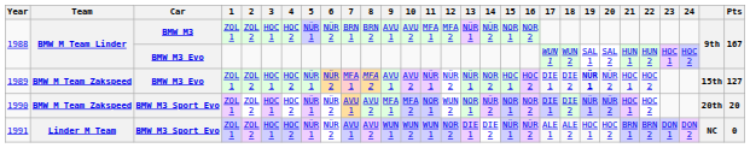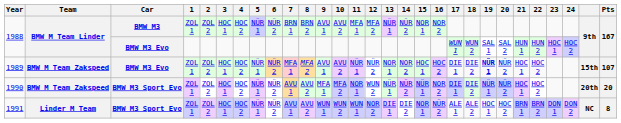 <table class="wikitable" border="1" style="text-align:center; font-size:85%;">
 <tr>
 <th>Year</th>
 <th>Team</th>
 <th>Car</th>
 <th>1</th>
 <th>2</th>
 <th>3</th>
 <th>4</th>
 <th>5</th>
 <th>6</th>
 <th>7</th>
 <th>8</th>
 <th>9</th>
 <th>10</th>
 <th>11</th>
 <th>12</th>
 <th>13</th>
 <th>14</th>
 <th>15</th>
 <th>16</th>
 <th>17</th>
 <th>18</th>
 <th>19</th>
 <th>20</th>
 <th>21</th>
 <th>22</th>
 <th>23</th>
 <th>24</th>
 <th></th>
 <th>Pts</th>
 </tr>
 <tr>
 <td rowspan=2><a href='#'>1988</a></td>
 <th rowspan=2><a href='#'>BMW M Team Linder</a></th>
 <th><a href='#'>BMW M3</a></th>
 <td style="background:#DFFFDF;"><a href='#'>ZOL<br>1</a><br></td>
 <td style="background:#DFFFDF;"><a href='#'>ZOL<br>2</a><br></td>
 <td style="background:#DFFFDF;"><a href='#'>HOC<br>1</a><br></td>
 <td style="background:#DFFFDF;"><a href='#'>HOC<br>2</a><br></td>
 <td style="background:#CFCFFF;"><a href='#'>NÜR<br>1</a><br></td>
 <td style="background:#DFFFDF;"><a href='#'>NÜR<br>2</a><br></td>
 <td style="background:#DFFFDF;"><a href='#'>BRN<br>1</a><br></td>
 <td style="background:#DFFFDF;"><a href='#'>BRN<br>2</a><br></td>
 <td style="background:#DFFFDF;"><a href='#'>AVU<br>1</a><br></td>
 <td style="background:#DFFFDF;"><a href='#'>AVU<br>2</a><br></td>
 <td style="background:#DFFFDF;"><a href='#'>MFA<br>1</a><br></td>
 <td style="background:#DFFFDF;"><a href='#'>MFA<br>2</a><br></td>
 <td style="background:#EFCFFF;"><a href='#'>NÜR<br>1</a><br></td>
 <td style="background:#DFFFDF;"><a href='#'>NÜR<br>2</a><br></td>
 <td style="background:#DFFFDF;"><a href='#'>NOR<br>1</a><br></td>
 <td style="background:#DFFFDF;"><a href='#'>NOR<br>2</a><br></td>
 <td></td>
 <td></td>
 <td></td>
 <td></td>
 <td></td>
 <td></td>
 <td></td>
 <td></td>
 <th rowspan=2>9th</th>
 <th rowspan=2>167</th>
 </tr>
 <tr>
 <th><a href='#'>BMW M3 Evo</a></th>
 <td></td>
 <td></td>
 <td></td>
 <td></td>
 <td></td>
 <td></td>
 <td></td>
 <td></td>
 <td></td>
 <td></td>
 <td></td>
 <td></td>
 <td></td>
 <td></td>
 <td></td>
 <td></td>
 <td style="background:#DFFFDF;"><em><a href='#'>WUN<br>1</a></em><br></td>
 <td style="background:#DFFFDF;"><a href='#'>WUN<br>2</a><br></td>
 <td style="background:#FFFFFF;"><a href='#'>SAL<br>1</a><br></td>
 <td style="background:#FFFFFF;"><a href='#'>SAL<br>2</a><br></td>
 <td style="background:#DFFFDF;"><a href='#'>HUN<br>1</a><br></td>
 <td style="background:#DFFFDF;"><a href='#'>HUN<br>2</a><br></td>
 <td style="background:#EFCFFF;"><a href='#'>HOC<br>1</a><br></td>
 <td style="background:#CFCFFF;"><a href='#'>HOC<br>2</a><br></td>
 </tr>
 <tr>
 <td><a href='#'>1989</a></td>
 <th><a href='#'>BMW M Team Zakspeed</a></th>
 <th><a href='#'>BMW M3 Evo</a></th>
 <td style="background:#DFFFDF;"><a href='#'>ZOL<br>1</a><br></td>
 <td style="background:#DFFFDF;"><a href='#'>ZOL<br>2</a><br></td>
 <td style="background:#DFFFDF;"><a href='#'>HOC<br>1</a><br></td>
 <td style="background:#DFFFDF;"><a href='#'>HOC<br>2</a><br></td>
 <td style="background:#DFFFDF;"><a href='#'>NÜR<br>1</a><br></td>
 <td style="background:#FFDF9F;"><a href='#'>NÜR<br>2</a><br></td>
 <td style="background:#FFCFCF;"><a href='#'>MFA<br>1</a><br></td>
 <td style="background:#FFDF9F;"><em><a href='#'>MFA<br>2</a></em><br></td>
 <td style="background:#DFFFDF;"><a href='#'>AVU<br>1</a><br></td>
 <td style="background:#EFCFFF;"><a href='#'>AVU<br>2</a><br></td>
 <td style="background:#EFCFFF;"><a href='#'>NÜR<br>1</a><br></td>
 <td style="background:#FFFFFF;"><a href='#'>NÜR<br>2</a><br></td>
-<td style="background:#DFFFDF;"><a href='#'>NÜR<br>1</a><br></td>
+<td style="background:#DFFFDF;"><a href='#'>NOR<br>1</a><br></td>
 <td style="background:#DFFFDF;"><a href='#'>NOR<br>2</a><br></td>
 <td style="background:#DFFFDF;"><a href='#'>HOC<br>1</a><br></td>
 <td style="background:#EFCFFF;"><a href='#'>HOC<br>2</a><br></td>
 <td><a href='#'>DIE<br>1</a></td>
 <td><a href='#'>DIE<br>2</a></td>
 <td><strong><a href='#'>NÜR<br>1</a></strong></td>
 <td><a href='#'>NÜR<br>2</a></td>
 <td><a href='#'>HOC<br>1</a></td>
 <td><a href='#'>HOC<br>2</a></td>
 <td></td>
 <td></td>
 <th>15th</th>
-<th>127</th>
+<th>107</th>
 </tr>
 <tr>
 <td><a href='#'>1990</a></td>
 <th><a href='#'>BMW M Team Zakspeed</a></th>
 <th><a href='#'>BMW M3 Sport Evo</a></th>
 <td style="background:#EFCFFF;"><a href='#'>ZOL<br>1</a><br></td>
 <td style="background:#FFFFFF;"><a href='#'>ZOL<br>2</a><br></td>
 <td style="background:#EFCFFF;"><a href='#'>HOC<br>1</a><br></td>
 <td style="background:#FFFFFF;"><a href='#'>HOC<br>2</a><br></td>
 <td style="background:#EFCFFF;"><a href='#'>NÜR<br>1</a><br></td>
 <td style="background:#FFFFFF;"><a href='#'>NÜR<br>2</a><br></td>
 <td style="background:#FFDF9F;"><a href='#'>AVU<br>1</a><br></td>
 <td style="background:#DFFFDF;"><a href='#'>AVU<br>2</a><br></td>
 <td style="background:#DFFFDF;"><a href='#'>MFA<br>1</a><br></td>
 <td style="background:#CFCFFF;"><a href='#'>MFA<br>2</a><br></td>
 <td style="background:#CFCFFF;"><a href='#'>NOR<br>1</a><br></td>
 <td style="background:#FFFFFF;"><a href='#'>WUN<br>2</a><br></td>
-<td style="background:#DFFFDF;"><a href='#'>NOR<br>1</a><br></td>
+<td style="background:#DFFFDF;"><a href='#'>NÜR<br>1</a><br></td>
 <td style="background:#EFCFFF;"><a href='#'>NÜR<br>2</a><br></td>
-<td style="background:#CFCFFF;"><a href='#'>NOR<br>1</a><br></td>
+<td style="background:#CFCFFF;"><a href='#'>NÜR<br>1</a><br></td>
 <td style="background:#EFCFFF;"><a href='#'>NOR<br>2</a><br></td>
 <td style="background:#CFCFFF;"><a href='#'>DIE<br>1</a><br></td>
 <td style="background:#DFFFDF;"><a href='#'>DIE<br>2</a><br></td>
 <td style="background:#CFCFFF;"><a href='#'>NÜR<br>1</a><br></td>
 <td style="background:#CFCFFF;"><a href='#'>NÜR<br>2</a><br></td>
 <td style="background:#EFCFFF;"><a href='#'>HOC<br>1</a><br></td>
 <td style="background:#FFFFFF;"><a href='#'>HOC<br>2</a><br></td>
 <td></td>
 <td></td>
 <th>20th</th>
 <th>20</th>
 </tr>
 <tr>
 <td><a href='#'>1991</a></td>
 <th><a href='#'>Linder M Team</a></th>
 <th><a href='#'>BMW M3 Sport Evo</a></th>
 <td style="background:#CFCFFF;"><a href='#'>ZOL<br>1</a><br></td>
 <td style="background:#EFCFFF;"><a href='#'>ZOL<br>2</a><br></td>
 <td style="background:#CFCFFF;"><a href='#'>HOC<br>1</a><br></td>
 <td style="background:#CFCFFF;"><a href='#'>HOC<br>2</a><br></td>
 <td style="background:#EFCFFF;"><a href='#'>NÜR<br>1</a><br></td>
 <td style="background:#FFFFFF;"><a href='#'>NÜR<br>2</a><br></td>
 <td style="background:#CFCFFF;"><a href='#'>AVU<br>1</a><br></td>
 <td style="background:#EFCFFF;"><a href='#'>AVU<br>2</a><br></td>
 <td style="background:#CFCFFF;"><a href='#'>WUN<br>1</a><br></td>
 <td style="background:#CFCFFF;"><a href='#'>WUN<br>2</a><br></td>
 <td style="background:#CFCFFF;"><a href='#'>WUN<br>1</a><br></td>
 <td style="background:#CFCFFF;"><a href='#'>NOR<br>2</a><br></td>
 <td style="background:#EFCFFF;"><a href='#'>DIE<br>1</a><br></td>
 <td style="background:#FFFFFF;"><a href='#'>DIE<br>2</a><br></td>
-<td style="background:#CFCFFF;"><a href='#'>NÜR<br>1</a><br></td>
+<td style="background:#CFCFFF;"><a href='#'>NOR<br>1</a><br></td>
 <td style="background:#EFCFFF;"><a href='#'>NÜR<br>2</a><br></td>
 <td><a href='#'>ALE<br>1</a></td>
 <td><a href='#'>ALE<br>2</a></td>
 <td><a href='#'>HOC<br>1</a></td>
 <td><a href='#'>HOC<br>2</a></td>
 <td style="background:#CFCFFF;"><a href='#'>BRN<br>1</a><br></td>
 <td style="background:#CFCFFF;"><a href='#'>BRN<br>2</a><br></td>
 <td style="background:#CFCFFF;"><a href='#'>DON<br>1</a><br></td>
 <td style="background:#EFCFFF;"><a href='#'>DON<br>2</a><br></td>
 <th>NC</th>
-<th>0</th>
+<th>8</th>
 </tr>
 </table>
